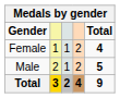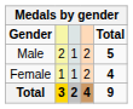 <table class="wikitable" style="font-size:85%; float:right">
 <tr style="background:#efefef;">
 <th colspan=5><strong>Medals by gender</strong></th>
 </tr>
 <tr align=center>
 <td><strong>Gender</strong></td>
 <td style="background:#f7f6a8;"></td>
 <td style="background:#dce5e5;"></td>
 <td style="background:#ffdab9;"></td>
 <td><strong>Total</strong></td>
 </tr>
 <tr align=center>
+<td>Male</td>
+<td style="background:#F7F6A8;">2</td>
+<td style="background:#DCE5E5;">1</td>
+<td style="background:#FFDAB9;">2</td>
+<td><strong>5</strong></td>
+</tr>
+<tr align=center>
 <td>Female</td>
 <td style="background:#F7F6A8;">1</td>
 <td style="background:#DCE5E5;">1</td>
 <td style="background:#FFDAB9;">2</td>
 <td><strong>4</strong></td>
-</tr>
-<tr align=center>
-<td>Male</td>
-<td style="background:#F7F6A8;">2</td>
-<td style="background:#DCE5E5;">1</td>
-<td style="background:#FFDAB9;">2</td>
-<td><strong>5</strong></td>
 </tr>
 <tr align=center>
 <th><strong>Total</strong></th>
 <td style="background:gold;"><strong>3</strong></td>
 <td style="background:silver;"><strong>2</strong></td>
 <td style="background:#c96;"><strong>4</strong></td>
 <td><strong>9</strong></td>
 </tr>
 </table>
